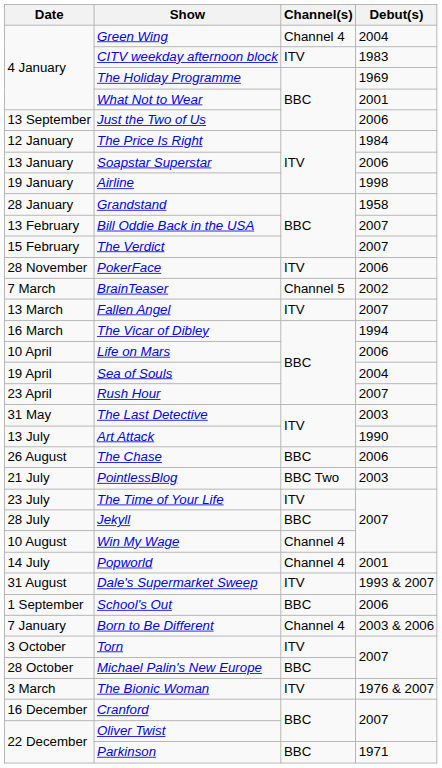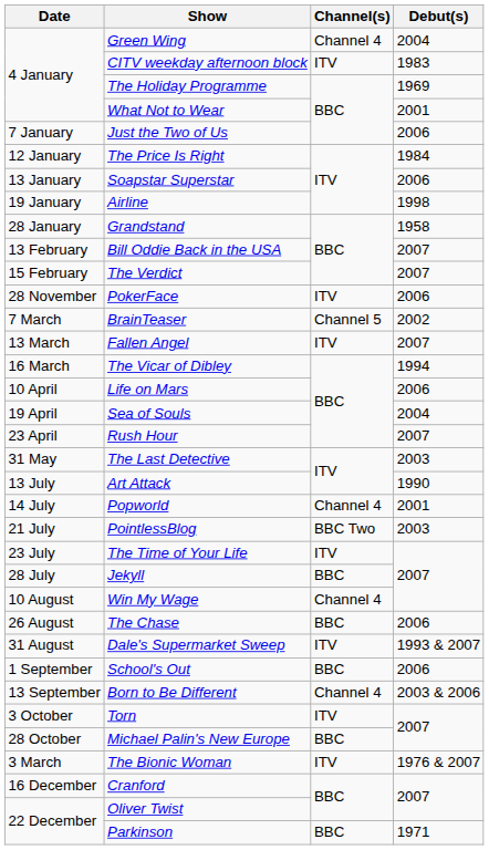 <table class="wikitable">
 <tr>
 <th>Date</th>
 <th>Show</th>
 <th>Channel(s)</th>
 <th>Debut(s)</th>
 </tr>
 <tr>
 <td rowspan="4">4 January</td>
 <td><em><a href='#'>Green Wing</a></em></td>
 <td>Channel 4</td>
 <td>2004</td>
 </tr>
 <tr>
 <td><em><a href='#'>CITV weekday afternoon block</a></em></td>
 <td>ITV</td>
 <td>1983</td>
 </tr>
 <tr>
 <td><em><a href='#'>The Holiday Programme</a></em></td>
 <td rowspan="3">BBC</td>
 <td>1969</td>
 </tr>
 <tr>
 <td><em><a href='#'>What Not to Wear</a></em></td>
 <td>2001</td>
 </tr>
 <tr>
-<td>13 September</td>
+<td>7 January</td>
 <td><em><a href='#'>Just the Two of Us</a></em></td>
 <td>2006</td>
 </tr>
 <tr>
 <td>12 January</td>
 <td><em><a href='#'>The Price Is Right</a></em></td>
 <td rowspan="3">ITV</td>
 <td>1984</td>
 </tr>
 <tr>
 <td>13 January</td>
 <td><em><a href='#'>Soapstar Superstar</a></em></td>
 <td>2006</td>
 </tr>
 <tr>
 <td>19 January</td>
 <td><em><a href='#'>Airline</a></em></td>
 <td>1998</td>
 </tr>
 <tr>
 <td>28 January</td>
 <td><em><a href='#'>Grandstand</a></em></td>
 <td rowspan="3">BBC</td>
 <td>1958</td>
 </tr>
 <tr>
 <td>13 February</td>
 <td><em><a href='#'>Bill Oddie Back in the USA</a></em></td>
 <td>2007</td>
 </tr>
 <tr>
 <td>15 February</td>
 <td><em><a href='#'>The Verdict</a></em></td>
 <td>2007</td>
 </tr>
 <tr>
 <td>28 November</td>
 <td><em><a href='#'>PokerFace</a></em></td>
 <td>ITV</td>
 <td>2006</td>
 </tr>
 <tr>
 <td>7 March</td>
 <td><em><a href='#'>BrainTeaser</a></em></td>
 <td>Channel 5</td>
 <td>2002</td>
 </tr>
 <tr>
 <td>13 March</td>
 <td><em><a href='#'>Fallen Angel</a></em></td>
 <td>ITV</td>
 <td>2007</td>
 </tr>
 <tr>
 <td>16 March</td>
 <td><em><a href='#'>The Vicar of Dibley</a></em></td>
 <td rowspan="4">BBC</td>
 <td>1994</td>
 </tr>
 <tr>
 <td>10 April</td>
 <td><em><a href='#'>Life on Mars</a></em></td>
 <td>2006</td>
 </tr>
 <tr>
 <td>19 April</td>
 <td><em><a href='#'>Sea of Souls</a></em></td>
 <td>2004</td>
 </tr>
 <tr>
 <td>23 April</td>
 <td><em><a href='#'>Rush Hour</a></em></td>
 <td>2007</td>
 </tr>
 <tr>
 <td>31 May</td>
 <td><em><a href='#'>The Last Detective</a></em></td>
 <td rowspan="2">ITV</td>
 <td>2003</td>
 </tr>
 <tr>
 <td>13 July</td>
 <td><em><a href='#'>Art Attack</a></em></td>
 <td>1990</td>
 </tr>
 <tr>
-<td>26 August</td>
-<td><em><a href='#'>The Chase</a></em></td>
-<td>BBC</td>
-<td>2006</td>
+<td>14 July</td>
+<td><em><a href='#'>Popworld</a></em></td>
+<td>Channel 4</td>
+<td>2001</td>
 </tr>
 <tr>
 <td>21 July</td>
 <td><em><a href='#'>PointlessBlog</a></em></td>
 <td>BBC Two</td>
 <td>2003</td>
 </tr>
 <tr>
 <td>23 July</td>
 <td><em><a href='#'>The Time of Your Life</a></em></td>
 <td>ITV</td>
 <td rowspan="3">2007</td>
 </tr>
 <tr>
 <td>28 July</td>
 <td><em><a href='#'>Jekyll</a></em></td>
 <td>BBC</td>
 </tr>
 <tr>
 <td>10 August</td>
 <td><em><a href='#'>Win My Wage</a></em></td>
 <td>Channel 4</td>
 </tr>
 <tr>
-<td>14 July</td>
-<td><em><a href='#'>Popworld</a></em></td>
-<td>Channel 4</td>
-<td>2001</td>
+<td>26 August</td>
+<td><em><a href='#'>The Chase</a></em></td>
+<td>BBC</td>
+<td>2006</td>
 </tr>
 <tr>
 <td>31 August</td>
 <td><em><a href='#'>Dale's Supermarket Sweep</a></em></td>
 <td>ITV</td>
 <td>1993 & 2007</td>
 </tr>
 <tr>
 <td>1 September</td>
 <td><em><a href='#'>School's Out</a></em></td>
 <td>BBC</td>
 <td>2006</td>
 </tr>
 <tr>
-<td>7 January</td>
+<td>13 September</td>
 <td><em><a href='#'>Born to Be Different</a></em></td>
 <td>Channel 4</td>
 <td>2003 & 2006</td>
 </tr>
 <tr>
 <td>3 October</td>
 <td><em><a href='#'>Torn</a></em></td>
 <td>ITV</td>
 <td rowspan="2">2007</td>
 </tr>
 <tr>
 <td>28 October</td>
 <td><em><a href='#'>Michael Palin's New Europe</a></em></td>
 <td>BBC</td>
 </tr>
 <tr>
 <td>3 March</td>
 <td><em><a href='#'>The Bionic Woman</a></em></td>
 <td>ITV</td>
 <td>1976 & 2007</td>
 </tr>
 <tr>
 <td>16 December</td>
 <td><em><a href='#'>Cranford</a></em></td>
 <td rowspan="2">BBC</td>
 <td rowspan="2">2007</td>
 </tr>
 <tr>
 <td rowspan="2">22 December</td>
 <td><em><a href='#'>Oliver Twist</a></em></td>
 </tr>
 <tr>
 <td><em><a href='#'>Parkinson</a></em></td>
 <td>BBC</td>
 <td>1971</td>
 </tr>
 </table>
